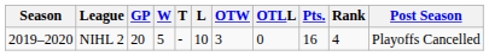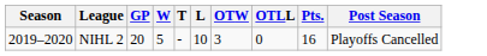 <table class="wikitable">
 <tr>
 <th>Season</th>
 <th>League</th>
 <th><a href='#'>GP</a></th>
 <th><a href='#'>W</a></th>
 <th>T</th>
 <th>L</th>
 <th><a href='#'>OT</a><a href='#'>W</a></th>
 <th><a href='#'>OTL</a>L</th>
 <th><a href='#'>Pts.</a></th>
-<th>Rank</th>
 <th><a href='#'>Post Season</a></th>
 </tr>
 <tr>
 <td>2019–2020</td>
 <td>NIHL 2</td>
 <td>20</td>
 <td>5</td>
 <td>-</td>
 <td>10</td>
 <td>3</td>
 <td>0</td>
 <td>16</td>
-<td>4</td>
 <td>Playoffs Cancelled</td>
 </tr>
 </table>
